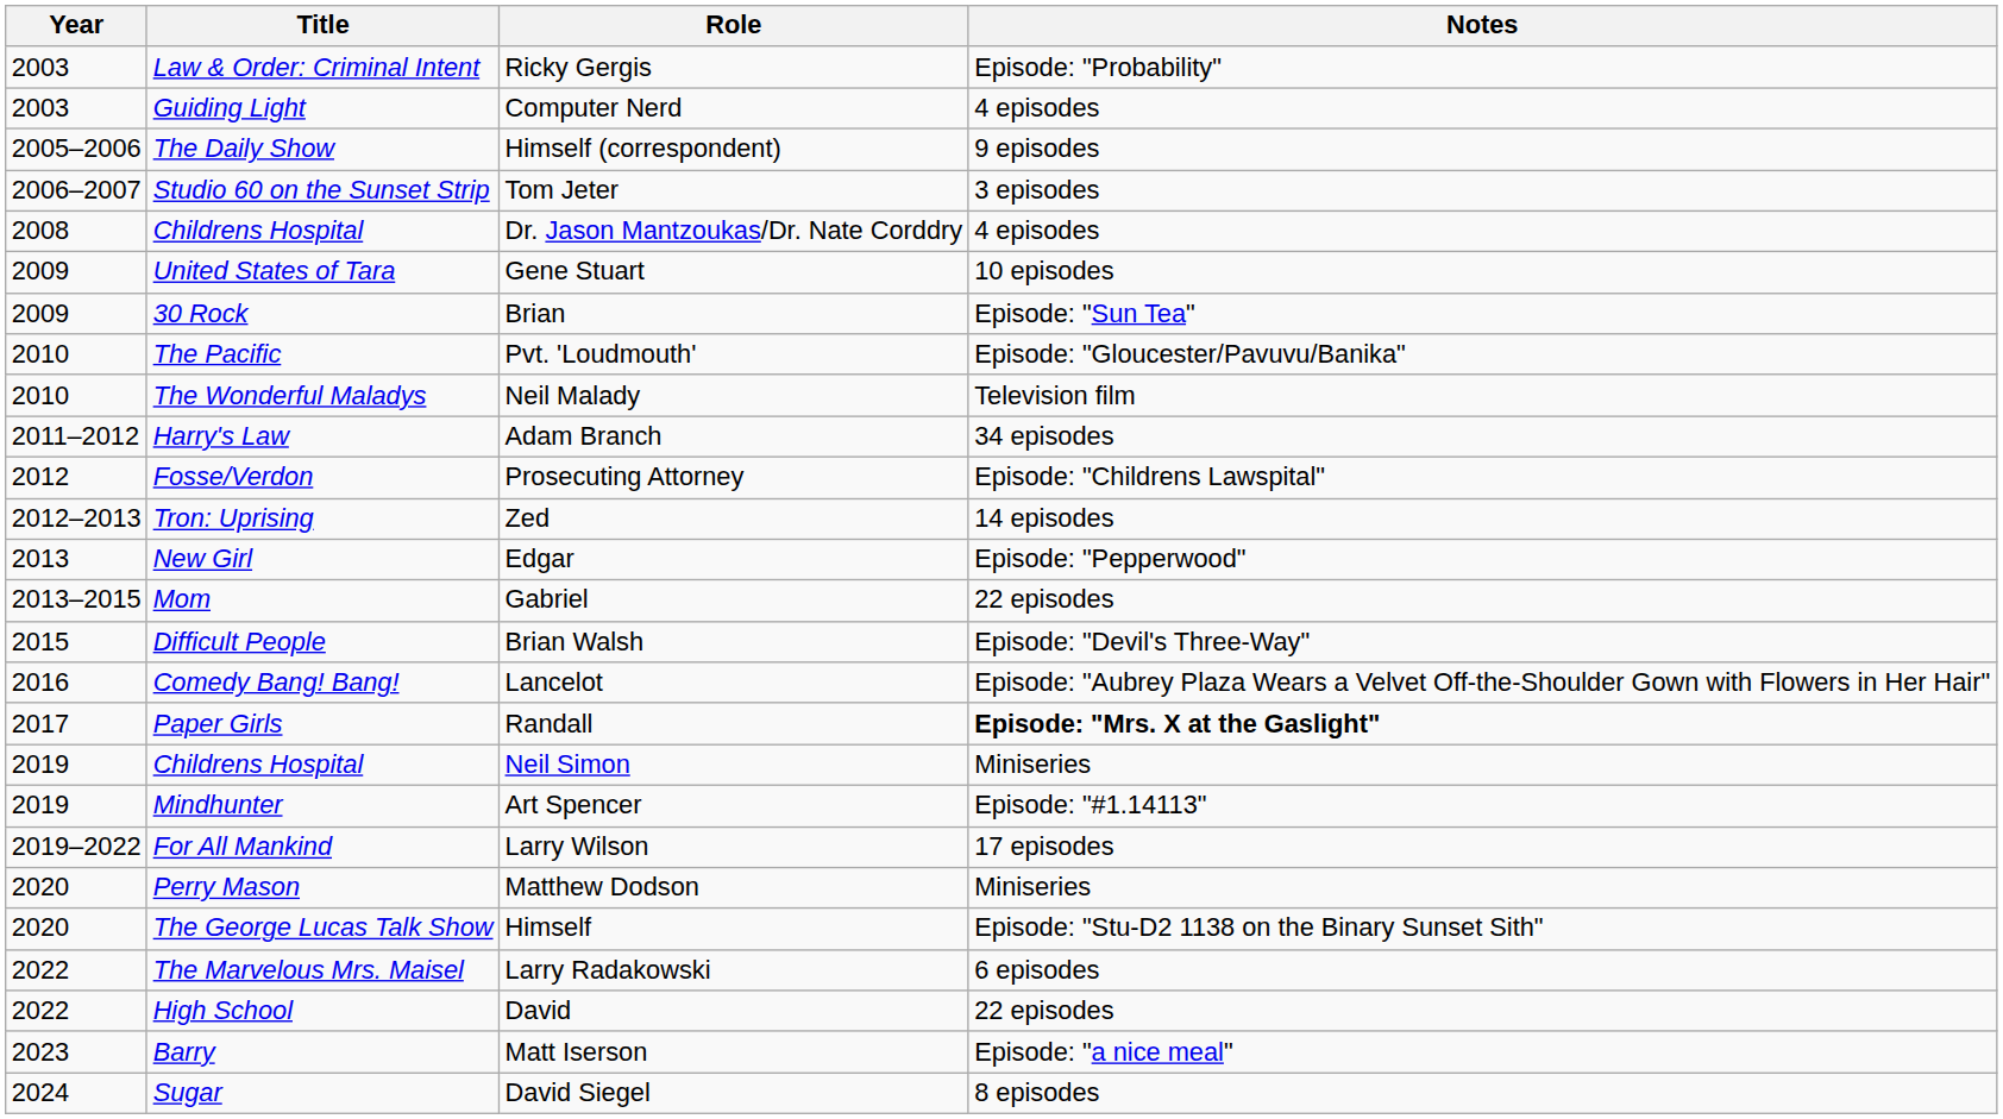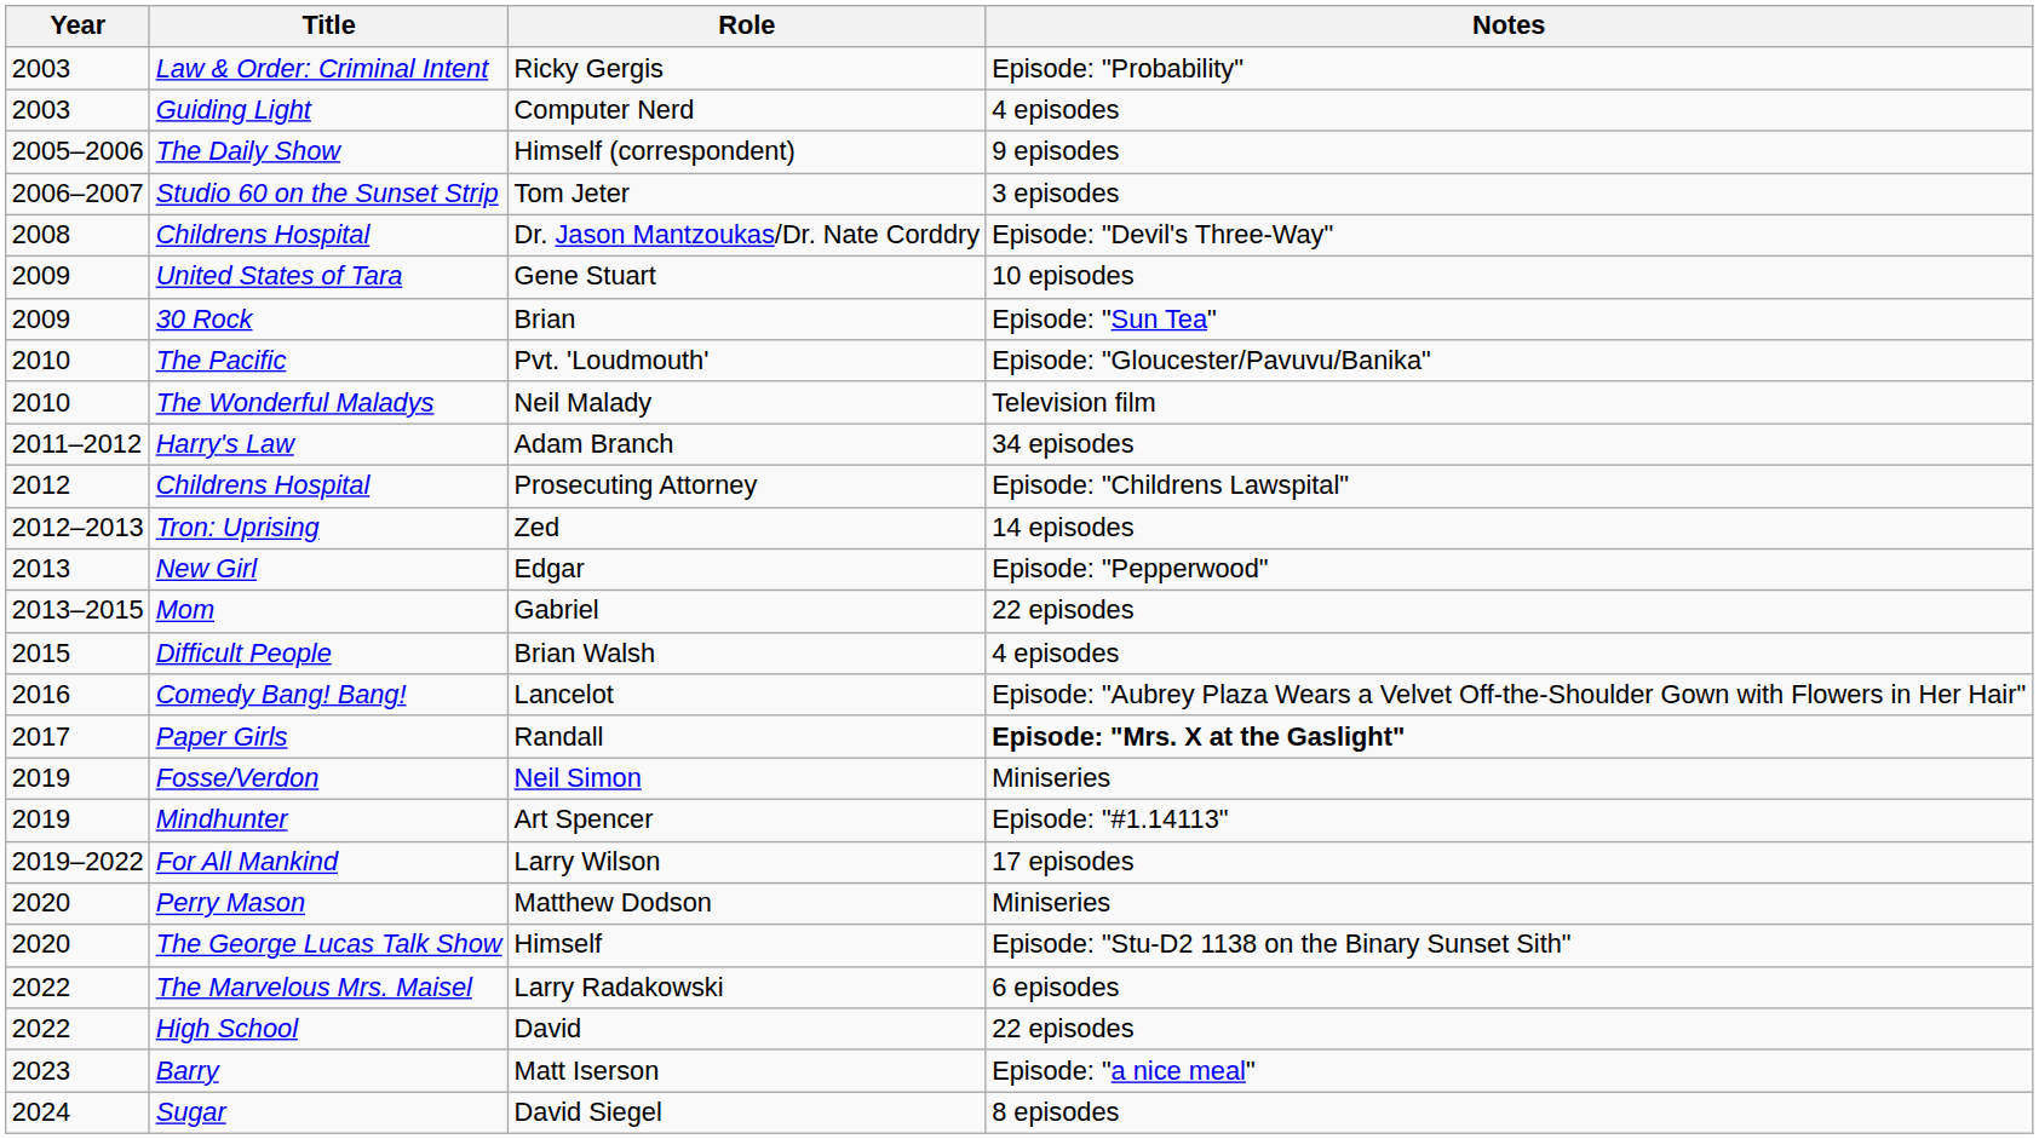 <table class="wikitable sortable">
 <tr>
 <th>Year</th>
 <th>Title</th>
 <th>Role</th>
 <th>Notes</th>
 </tr>
 <tr>
 <td>2003</td>
 <td><em><a href='#'>Law & Order: Criminal Intent</a></em></td>
 <td>Ricky Gergis</td>
 <td>Episode: "Probability"</td>
 </tr>
 <tr>
 <td>2003</td>
 <td><em><a href='#'>Guiding Light</a></em></td>
 <td>Computer Nerd</td>
 <td>4 episodes</td>
 </tr>
 <tr>
 <td>2005–2006</td>
 <td><em><a href='#'>The Daily Show</a></em></td>
 <td>Himself (correspondent)</td>
 <td>9 episodes</td>
 </tr>
 <tr>
 <td>2006–2007</td>
 <td><em><a href='#'>Studio 60 on the Sunset Strip</a></em></td>
 <td>Tom Jeter</td>
 <td>3 episodes</td>
 </tr>
 <tr>
 <td>2008</td>
 <td><em><a href='#'>Childrens Hospital</a></em></td>
 <td>Dr. <a href='#'>Jason Mantzoukas</a>/Dr. Nate Corddry</td>
-<td>4 episodes</td>
+<td>Episode: "Devil's Three-Way"</td>
 </tr>
 <tr>
 <td>2009</td>
 <td><em><a href='#'>United States of Tara</a></em></td>
 <td>Gene Stuart</td>
 <td>10 episodes</td>
 </tr>
 <tr>
 <td>2009</td>
 <td><em><a href='#'>30 Rock</a></em></td>
 <td>Brian</td>
 <td>Episode: "<a href='#'>Sun Tea</a>"</td>
 </tr>
 <tr>
 <td>2010</td>
 <td><em><a href='#'>The Pacific</a></em></td>
 <td>Pvt. 'Loudmouth'</td>
 <td>Episode: "Gloucester/Pavuvu/Banika"</td>
 </tr>
 <tr>
 <td>2010</td>
 <td><em><a href='#'>The Wonderful Maladys</a></em></td>
 <td>Neil Malady</td>
 <td>Television film</td>
 </tr>
 <tr>
 <td>2011–2012</td>
 <td><em><a href='#'>Harry's Law</a></em></td>
 <td>Adam Branch</td>
 <td>34 episodes</td>
 </tr>
 <tr>
 <td>2012</td>
-<td><em><a href='#'>Fosse/Verdon</a></em></td>
+<td><em><a href='#'>Childrens Hospital</a></em></td>
 <td>Prosecuting Attorney</td>
 <td>Episode: "Childrens Lawspital"</td>
 </tr>
 <tr>
 <td>2012–2013</td>
 <td><em><a href='#'>Tron: Uprising</a></em></td>
 <td>Zed</td>
 <td>14 episodes</td>
 </tr>
 <tr>
 <td>2013</td>
 <td><em><a href='#'>New Girl</a></em></td>
 <td>Edgar</td>
 <td>Episode: "Pepperwood"</td>
 </tr>
 <tr>
 <td>2013–2015</td>
 <td><em><a href='#'>Mom</a></em></td>
 <td>Gabriel</td>
 <td>22 episodes</td>
 </tr>
 <tr>
 <td>2015</td>
 <td><em><a href='#'>Difficult People</a></em></td>
 <td>Brian Walsh</td>
-<td>Episode: "Devil's Three-Way"</td>
+<td>4 episodes</td>
 </tr>
 <tr>
 <td>2016</td>
 <td><em><a href='#'>Comedy Bang! Bang!</a></em></td>
 <td>Lancelot</td>
 <td>Episode: "Aubrey Plaza Wears a Velvet Off-the-Shoulder Gown with Flowers in Her Hair"</td>
 </tr>
 <tr>
 <td>2017</td>
 <td><em><a href='#'>Paper Girls</a></em></td>
 <td>Randall</td>
 <td><strong>Episode: "Mrs. X at the Gaslight"</strong></td>
 </tr>
 <tr>
 <td>2019</td>
-<td><em><a href='#'>Childrens Hospital</a></em></td>
+<td><em><a href='#'>Fosse/Verdon</a></em></td>
 <td><a href='#'>Neil Simon</a></td>
 <td>Miniseries</td>
 </tr>
 <tr>
 <td>2019</td>
 <td><em><a href='#'>Mindhunter</a></em></td>
 <td>Art Spencer</td>
 <td>Episode: "#1.14113"</td>
 </tr>
 <tr>
 <td>2019–2022</td>
 <td><em><a href='#'>For All Mankind</a></em></td>
 <td>Larry Wilson</td>
 <td>17 episodes</td>
 </tr>
 <tr>
 <td>2020</td>
 <td><em><a href='#'>Perry Mason</a></em></td>
 <td>Matthew Dodson</td>
 <td>Miniseries</td>
 </tr>
 <tr>
 <td>2020</td>
 <td><em><a href='#'>The George Lucas Talk Show</a></em></td>
 <td>Himself</td>
 <td>Episode: "Stu-D2 1138 on the Binary Sunset Sith"</td>
 </tr>
 <tr>
 <td>2022</td>
 <td><em><a href='#'>The Marvelous Mrs. Maisel</a></em></td>
 <td>Larry Radakowski</td>
 <td>6 episodes</td>
 </tr>
 <tr>
 <td>2022</td>
 <td><em><a href='#'>High School</a></em></td>
 <td>David</td>
 <td>22 episodes</td>
 </tr>
 <tr>
 <td>2023</td>
 <td><em><a href='#'>Barry</a></em></td>
 <td>Matt Iserson</td>
 <td>Episode: "<a href='#'>a nice meal</a>"</td>
 </tr>
 <tr>
 <td>2024</td>
 <td><em><a href='#'>Sugar</a></em></td>
 <td>David Siegel</td>
 <td>8 episodes</td>
 </tr>
 </table>
